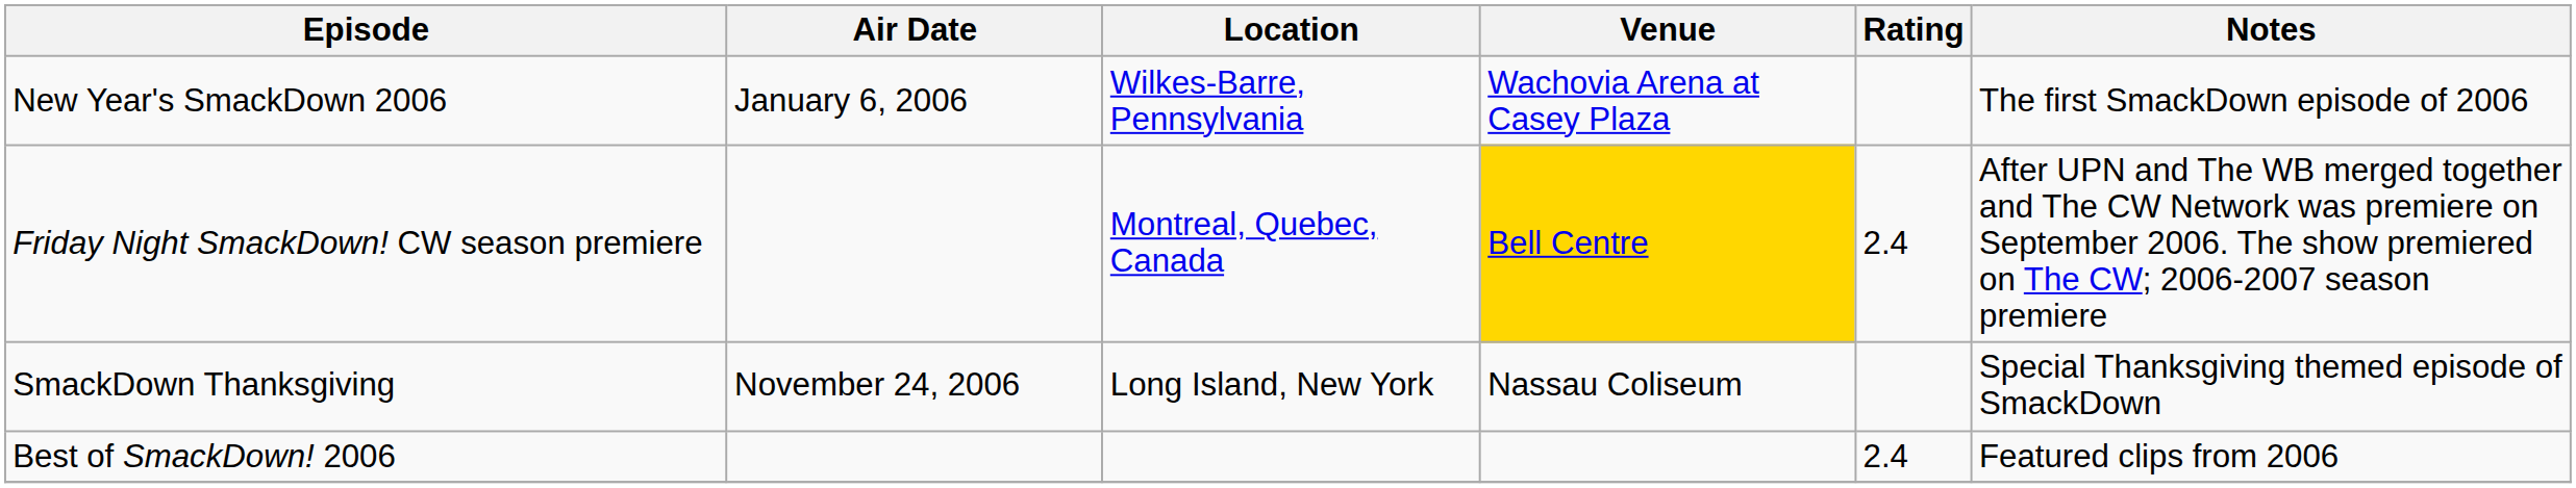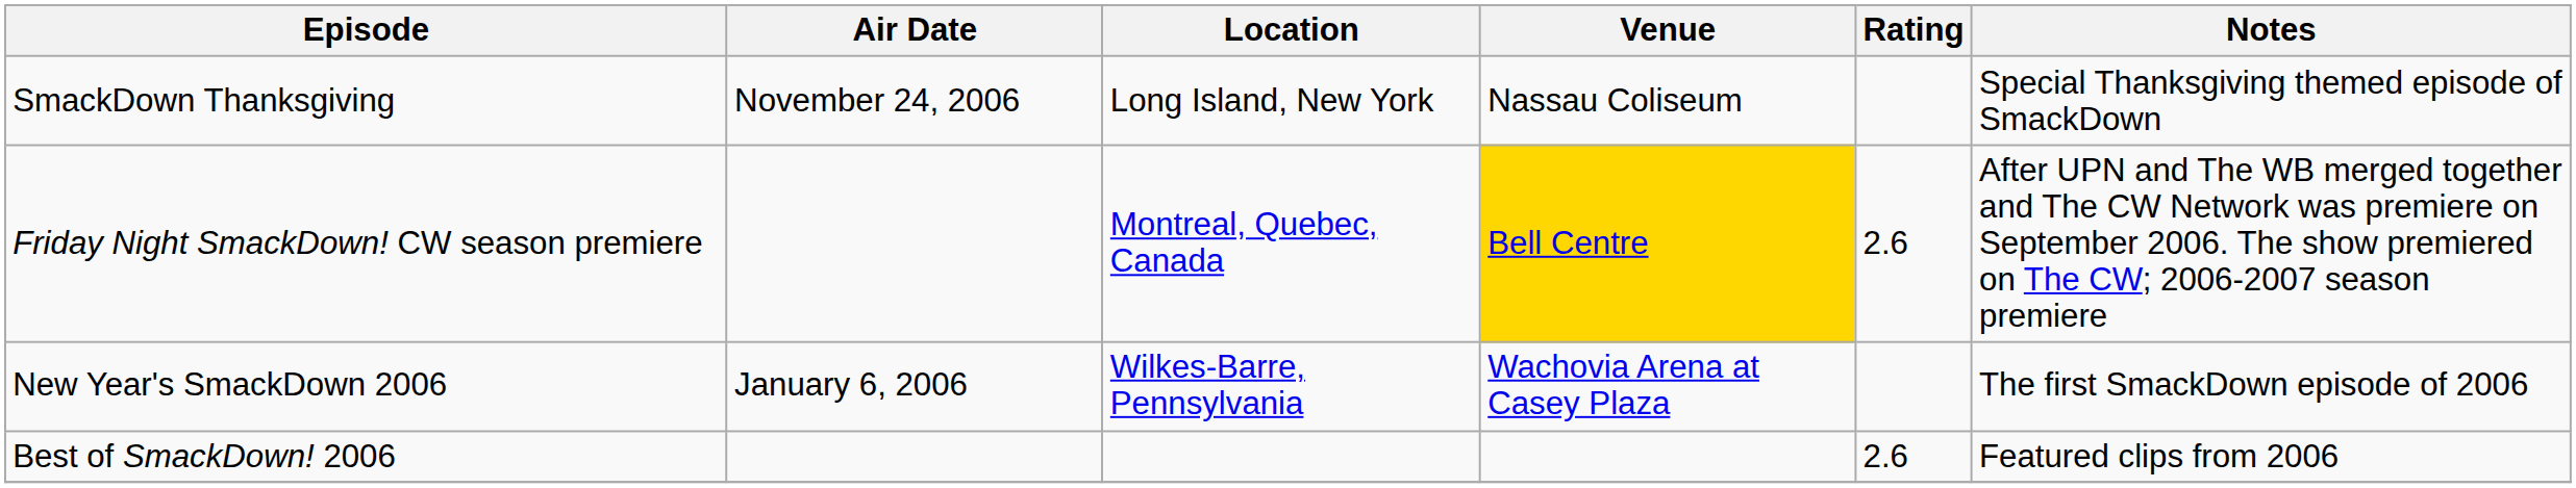 <table class="wikitable plainrowheaders sortable" style="width:100%;">
 <tr>
 <th style="width:29%;">Episode</th>
 <th style="width:15%;">Air Date</th>
 <th style="width:15%;">Location</th>
 <th style="width:15%;">Venue</th>
 <th style="width:2%;">Rating</th>
 <th style="width:99%;">Notes</th>
 </tr>
 <tr>
+<td>SmackDown Thanksgiving</td>
+<td>November 24, 2006</td>
+<td>Long Island, New York</td>
+<td>Nassau Coliseum</td>
+<td></td>
+<td>Special Thanksgiving themed episode of SmackDown</td>
+</tr>
+<tr>
+<td><em>Friday Night SmackDown!</em> CW season premiere</td>
+<td></td>
+<td><a href='#'>Montreal, Quebec, Canada</a></td>
+<td style="background: gold;"><a href='#'>Bell Centre</a></td>
+<td>2.6</td>
+<td>After UPN and The WB merged together and The CW Network was premiere on September 2006. The show premiered on <a href='#'>The CW</a>; 2006-2007 season premiere</td>
+</tr>
+<tr>
 <td>New Year's SmackDown 2006</td>
 <td>January 6, 2006</td>
 <td><a href='#'>Wilkes-Barre, Pennsylvania</a></td>
 <td><a href='#'>Wachovia Arena at Casey Plaza</a></td>
 <td></td>
 <td>The first SmackDown episode of 2006</td>
 </tr>
 <tr>
-<td><em>Friday Night SmackDown!</em> CW season premiere</td>
-<td></td>
-<td><a href='#'>Montreal, Quebec, Canada</a></td>
-<td style="background: gold;"><a href='#'>Bell Centre</a></td>
-<td>2.4</td>
-<td>After UPN and The WB merged together and The CW Network was premiere on September 2006. The show premiered on <a href='#'>The CW</a>; 2006-2007 season premiere</td>
-</tr>
-<tr>
-<td>SmackDown Thanksgiving</td>
-<td>November 24, 2006</td>
-<td>Long Island, New York</td>
-<td>Nassau Coliseum</td>
-<td></td>
-<td>Special Thanksgiving themed episode of SmackDown</td>
-</tr>
-<tr>
 <td>Best of <em>SmackDown!</em> 2006</td>
 <td></td>
 <td></td>
 <td></td>
-<td>2.4</td>
+<td>2.6</td>
 <td>Featured clips from 2006</td>
 </tr>
 <tr>
 </tr>
 </table>
